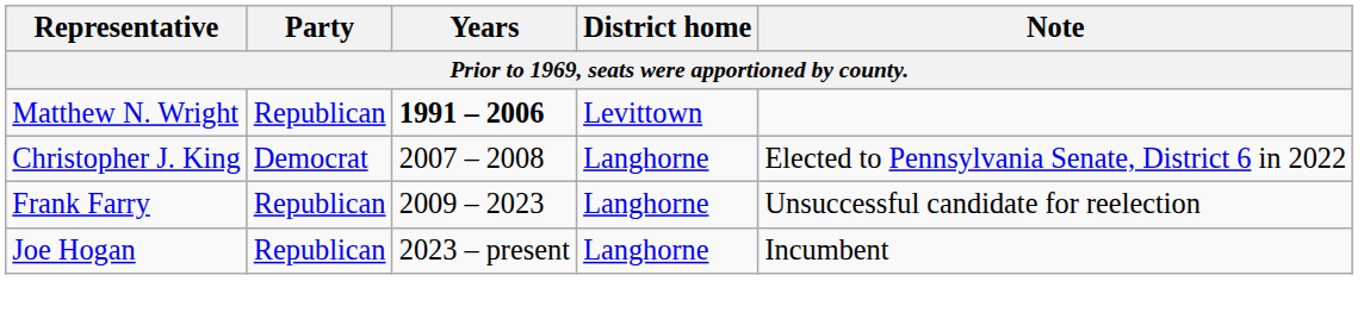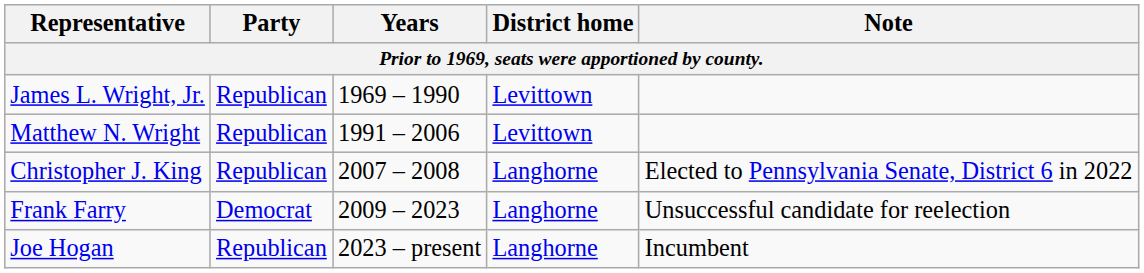 <table class=wikitable>
 <tr valign=bottom>
 <th>Representative</th>
 <th>Party</th>
 <th>Years</th>
 <th>District home</th>
 <th>Note</th>
 </tr>
 <tr>
 <th colspan=5 style="font-size: 80%;"><em>Prior to 1969, seats were apportioned by county.</em></th>
 </tr>
 <tr>
+<td><a href='#'>James L. Wright, Jr.</a></td>
+<td><a href='#'>Republican</a></td>
+<td>1969 – 1990</td>
+<td><a href='#'>Levittown</a></td>
+<td></td>
+</tr>
+<tr>
 <td><a href='#'>Matthew N. Wright</a></td>
 <td><a href='#'>Republican</a></td>
-<td><strong>1991 – 2006</strong></td>
+<td>1991 – 2006</td>
 <td><a href='#'>Levittown</a></td>
 <td></td>
 </tr>
 <tr>
 <td><a href='#'>Christopher J. King</a></td>
-<td><a href='#'>Democrat</a></td>
+<td><a href='#'>Republican</a></td>
 <td>2007 – 2008</td>
 <td><a href='#'>Langhorne</a></td>
 <td>Elected to <a href='#'>Pennsylvania Senate, District 6</a> in 2022</td>
 </tr>
 <tr>
 <td><a href='#'>Frank Farry</a></td>
-<td><a href='#'>Republican</a></td>
+<td><a href='#'>Democrat</a></td>
 <td>2009 – 2023</td>
 <td><a href='#'>Langhorne</a></td>
 <td>Unsuccessful candidate for reelection</td>
 </tr>
 <tr>
 <td><a href='#'>Joe Hogan</a></td>
 <td><a href='#'>Republican</a></td>
 <td>2023 – present</td>
 <td><a href='#'>Langhorne</a></td>
 <td>Incumbent</td>
 </tr>
 </table>
